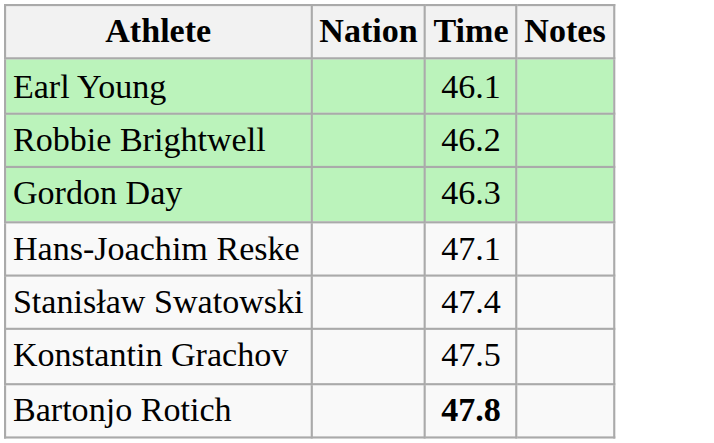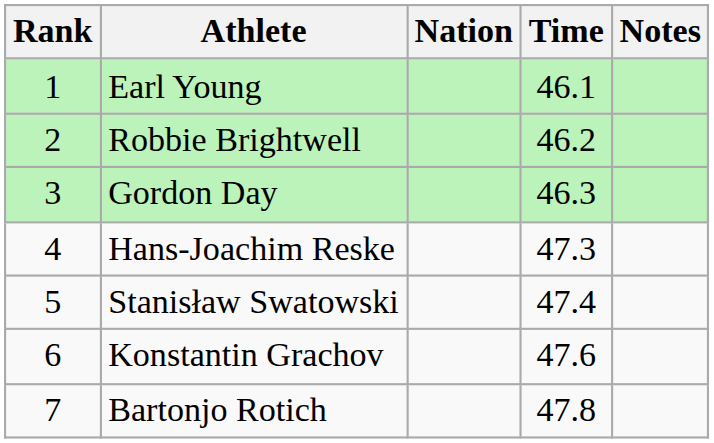 <table class="wikitable sortable" style="text-align:center">
 <tr>
+<th>Rank</th>
 <th>Athlete</th>
 <th>Nation</th>
 <th>Time</th>
 <th>Notes</th>
 </tr>
 <tr bgcolor=bbf3bb>
+<td>1</td>
 <td align=left>Earl Young</td>
 <td align=left></td>
 <td>46.1</td>
 <td></td>
 </tr>
 <tr align=center bgcolor=bbf3bb>
+<td>2</td>
 <td align=left>Robbie Brightwell</td>
 <td align=left></td>
 <td>46.2</td>
 <td></td>
 </tr>
 <tr align=center bgcolor=bbf3bb>
+<td>3</td>
 <td align=left>Gordon Day</td>
 <td align=left></td>
 <td>46.3</td>
 <td></td>
 </tr>
 <tr align=center>
+<td>4</td>
 <td align=left>Hans-Joachim Reske</td>
 <td align=left></td>
-<td>47.1</td>
+<td>47.3</td>
 <td></td>
 </tr>
 <tr align=center>
+<td>5</td>
 <td align=left>Stanisław Swatowski</td>
 <td align=left></td>
 <td>47.4</td>
 <td></td>
 </tr>
 <tr align=center>
+<td>6</td>
 <td align=left>Konstantin Grachov</td>
 <td align=left></td>
-<td>47.5</td>
+<td>47.6</td>
 <td></td>
 </tr>
 <tr align=center>
+<td>7</td>
 <td align=left>Bartonjo Rotich</td>
 <td align=left></td>
-<td><strong>47.8</strong></td>
+<td>47.8</td>
 <td></td>
 </tr>
 </table>
